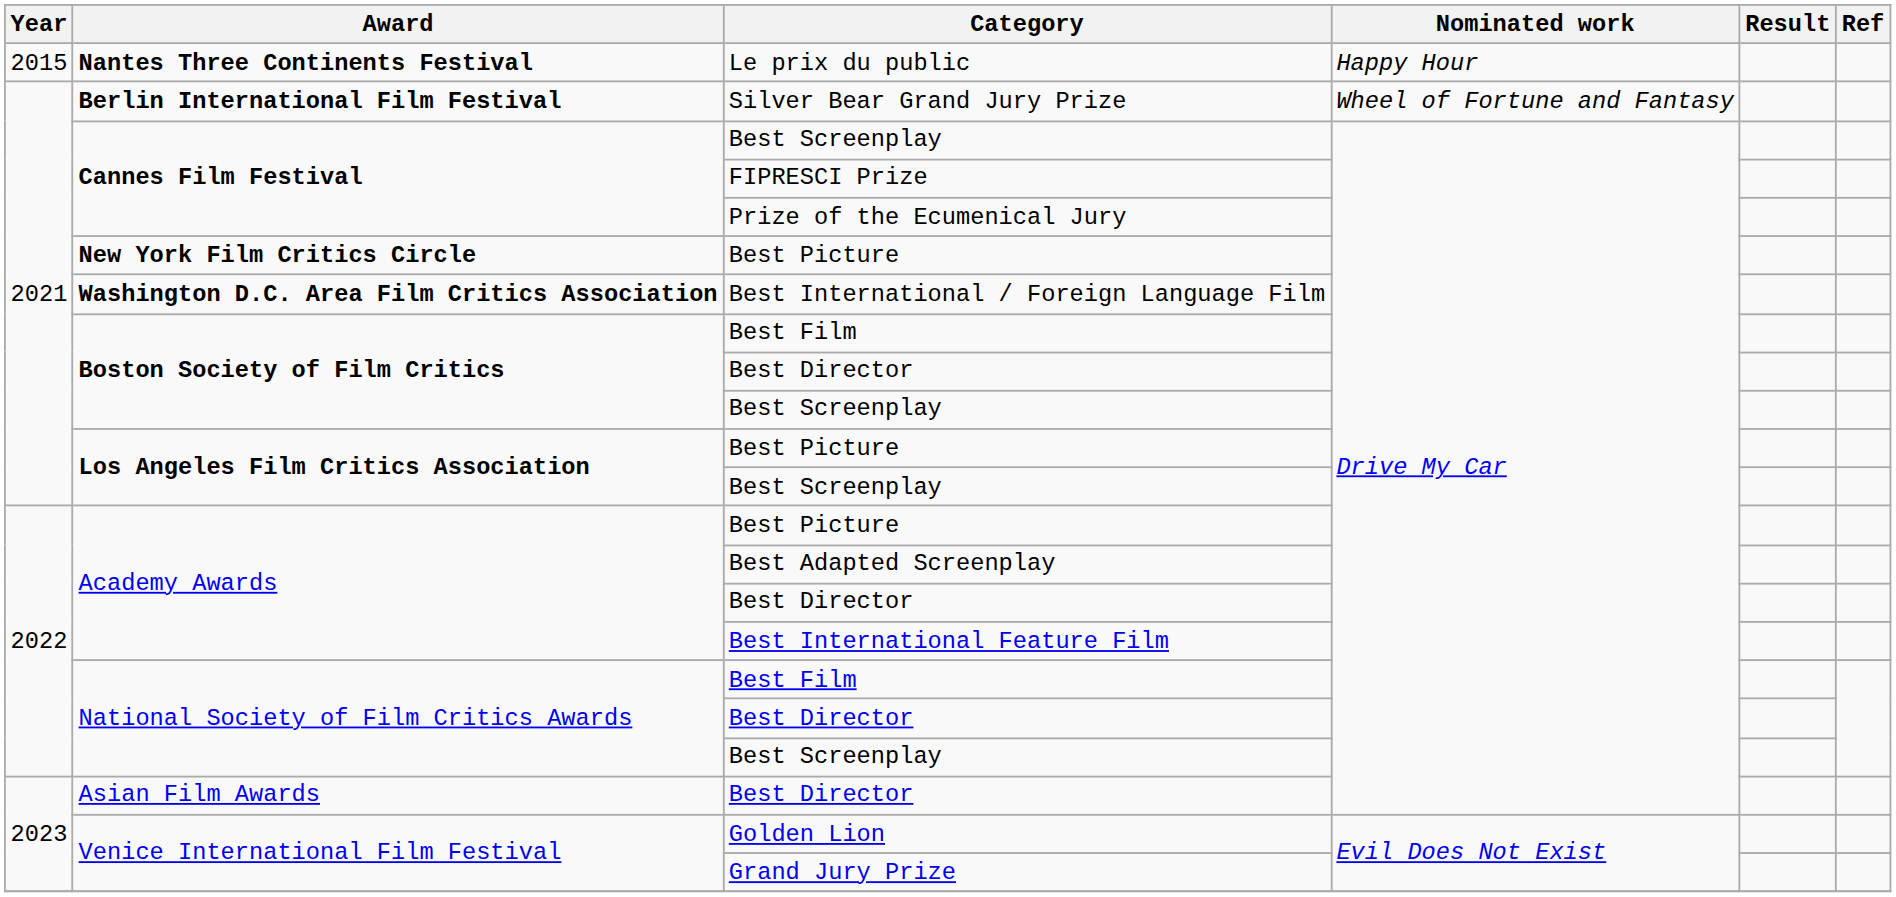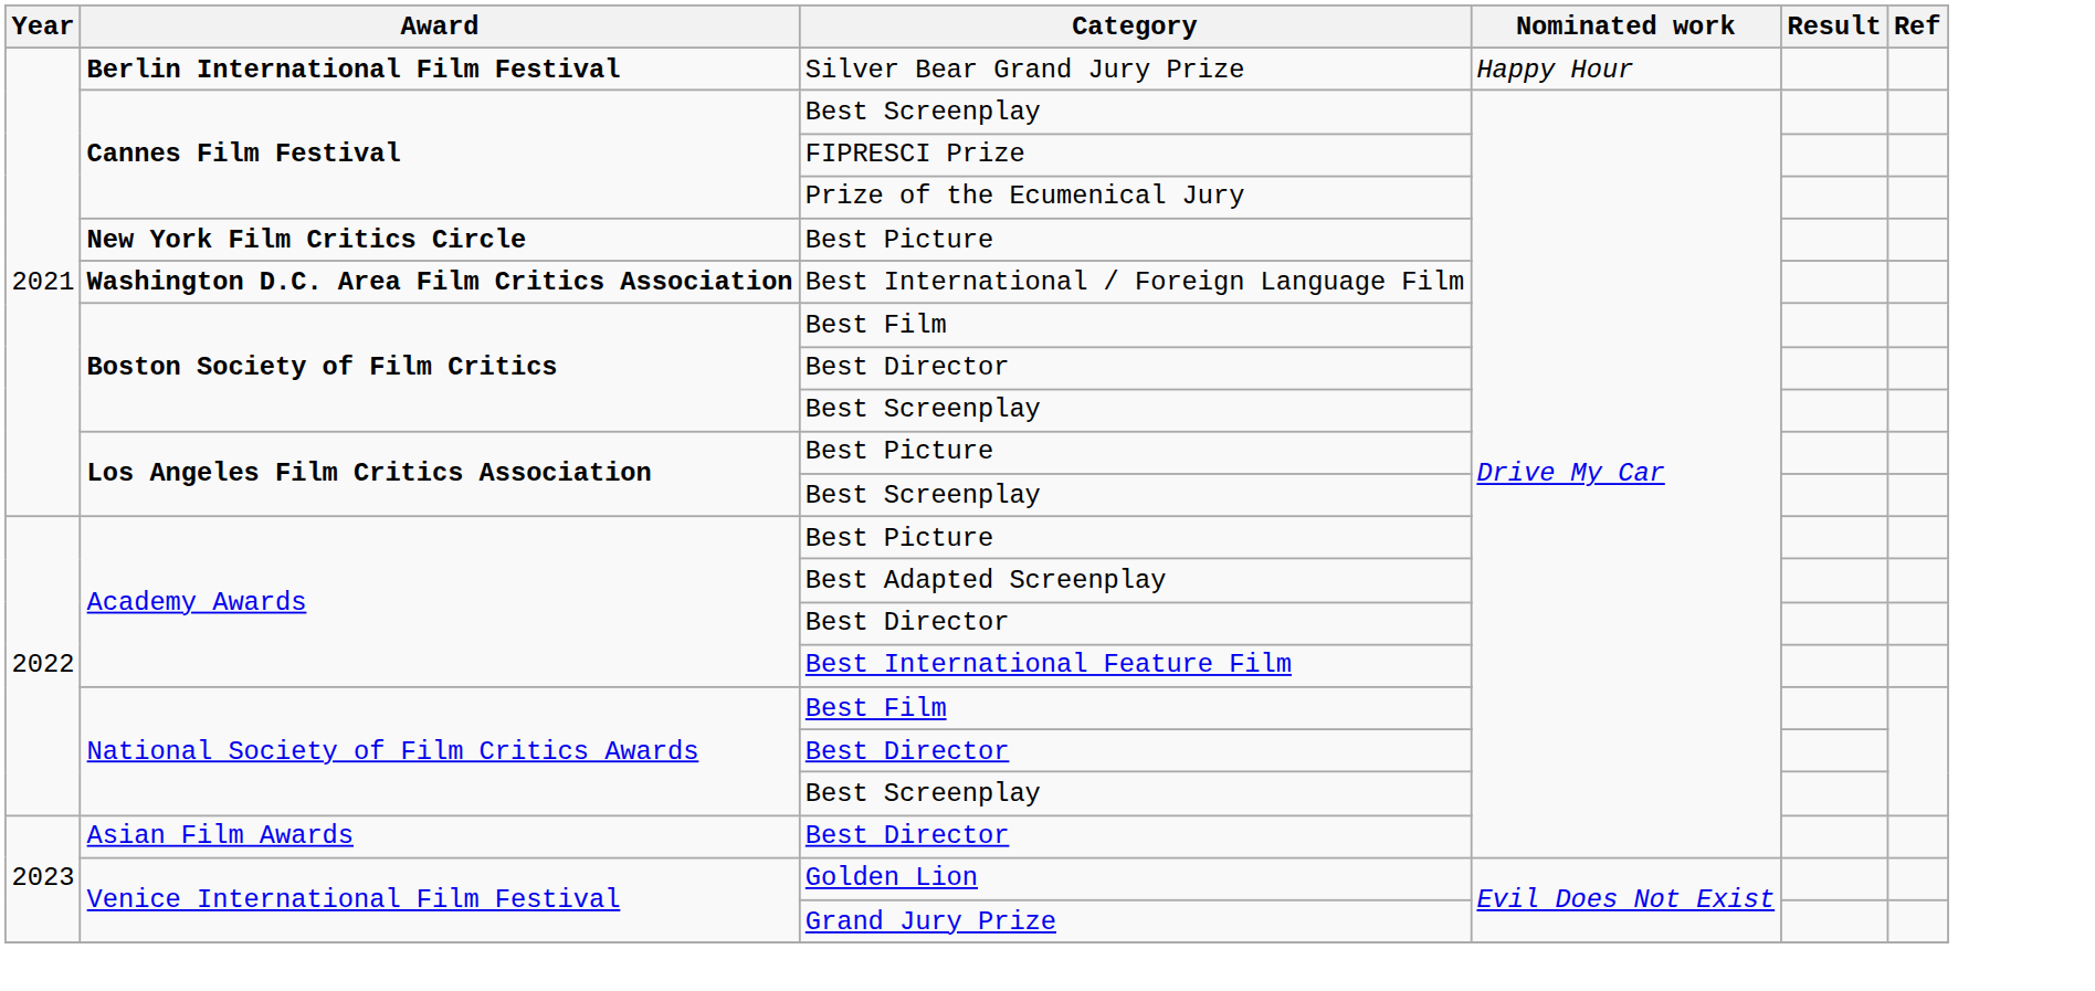 <table class="wikitable sortable">
 <tr>
 <th scope="col">Year</th>
 <th scope="col">Award</th>
 <th scope="col">Category</th>
 <th scope="col">Nominated work</th>
 <th scope="col">Result</th>
 <th scope="col">Ref</th>
 </tr>
 <tr>
-<td>2015</td>
-<td><strong>Nantes Three Continents Festival</strong></td>
-<td>Le prix du public</td>
-<td><em>Happy Hour</em></td>
-<td></td>
-<td></td>
-</tr>
-<tr>
 <td rowspan="11">2021</td>
 <td><strong>Berlin International Film Festival</strong></td>
 <td>Silver Bear Grand Jury Prize</td>
-<td><em>Wheel of Fortune and Fantasy</em></td>
+<td><em>Happy Hour</em></td>
 <td></td>
 <td></td>
 </tr>
 <tr>
 <td rowspan="3"><strong>Cannes Film Festival</strong></td>
 <td>Best Screenplay</td>
 <td rowspan="18"><em><a href='#'>Drive My Car</a></em></td>
 <td></td>
 <td></td>
 </tr>
 <tr>
 <td>FIPRESCI Prize</td>
 <td></td>
 <td></td>
 </tr>
 <tr>
 <td>Prize of the Ecumenical Jury</td>
 <td></td>
 <td></td>
 </tr>
 <tr>
 <td><strong>New York Film Critics Circle</strong></td>
 <td>Best Picture</td>
 <td></td>
 <td></td>
 </tr>
 <tr>
 <td><strong>Washington D.C. Area Film Critics Association</strong></td>
 <td>Best International / Foreign Language Film</td>
 <td></td>
 <td></td>
 </tr>
 <tr>
 <td rowspan="3"><strong>Boston Society of Film Critics</strong></td>
 <td>Best Film</td>
 <td></td>
 <td></td>
 </tr>
 <tr>
 <td>Best Director</td>
 <td></td>
 <td></td>
 </tr>
 <tr>
 <td>Best Screenplay</td>
 <td></td>
 <td></td>
 </tr>
 <tr>
 <td rowspan="2"><strong>Los Angeles Film Critics Association</strong></td>
 <td>Best Picture</td>
 <td></td>
 <td></td>
 </tr>
 <tr>
 <td>Best Screenplay</td>
 <td></td>
 <td></td>
 </tr>
 <tr>
 <td rowspan="7">2022</td>
 <td rowspan="4"><a href='#'>Academy Awards</a></td>
 <td>Best Picture</td>
 <td></td>
 <td></td>
 </tr>
 <tr>
 <td>Best Adapted Screenplay</td>
 <td></td>
 <td></td>
 </tr>
 <tr>
 <td>Best Director</td>
 <td></td>
 <td></td>
 </tr>
 <tr>
 <td><a href='#'>Best International Feature Film</a></td>
 <td></td>
 <td></td>
 </tr>
 <tr>
 <td rowspan="3"><a href='#'>National Society of Film Critics Awards</a></td>
 <td><a href='#'>Best Film</a></td>
 <td></td>
 <td rowspan="3"></td>
 </tr>
 <tr>
 <td><a href='#'>Best Director</a></td>
 <td></td>
 </tr>
 <tr>
 <td>Best Screenplay</td>
 <td></td>
 </tr>
 <tr>
 <td rowspan="3">2023</td>
 <td><a href='#'>Asian Film Awards</a></td>
 <td><a href='#'>Best Director</a></td>
 <td></td>
 <td></td>
 </tr>
 <tr>
 <td rowspan="2"><a href='#'>Venice International Film Festival</a></td>
 <td><a href='#'>Golden Lion</a></td>
 <td rowspan="2"><em><a href='#'>Evil Does Not Exist</a></em></td>
 <td></td>
 <td></td>
 </tr>
 <tr>
 <td><a href='#'>Grand Jury Prize</a></td>
 <td></td>
 <td></td>
 </tr>
 <tr>
 </tr>
 </table>
